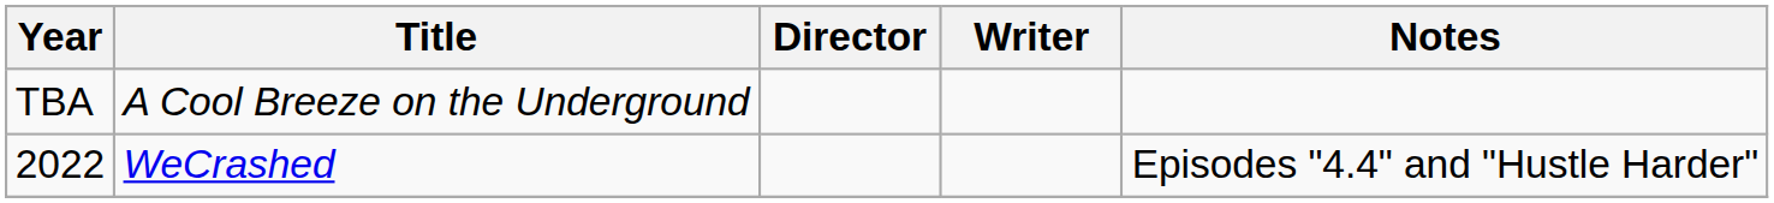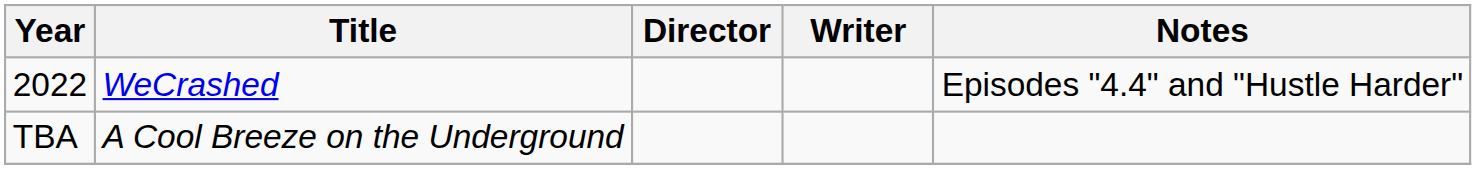 <table class="wikitable">
 <tr>
 <th>Year</th>
 <th>Title</th>
 <th width=65>Director</th>
 <th width=65>Writer</th>
 <th>Notes</th>
 </tr>
 <tr>
+<td>2022</td>
+<td><em><a href='#'>WeCrashed</a></em></td>
+<td></td>
+<td></td>
+<td>Episodes "4.4" and "Hustle Harder"</td>
+</tr>
+<tr>
 <td>TBA</td>
 <td><em>A Cool Breeze on the Underground</em></td>
 <td></td>
 <td></td>
 <td></td>
 </tr>
 <tr>
-<td>2022</td>
-<td><em><a href='#'>WeCrashed</a></em></td>
-<td></td>
-<td></td>
-<td>Episodes "4.4" and "Hustle Harder"</td>
-</tr>
-<tr>
 </tr>
 </table>
